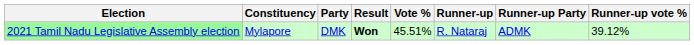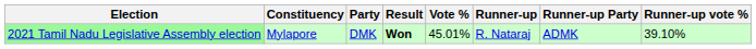 <table class="wikitable">
 <tr>
 <th>Election</th>
 <th>Constituency</th>
 <th>Party</th>
 <th>Result</th>
 <th>Vote %</th>
 <th>Runner-up</th>
 <th>Runner-up Party</th>
 <th>Runner-up vote %</th>
 </tr>
 <tr style="background:#cfc;">
 <td bgcolor=#98FB98><a href='#'>2021 Tamil Nadu Legislative Assembly election</a></td>
 <td><a href='#'>Mylapore</a></td>
 <td><a href='#'>DMK</a></td>
 <td><strong>Won</strong></td>
-<td>45.51%</td>
+<td>45.01%</td>
 <td><a href='#'>R. Nataraj</a></td>
 <td><a href='#'>ADMK</a></td>
-<td>39.12%</td>
+<td>39.10%</td>
 </tr>
 </table>
